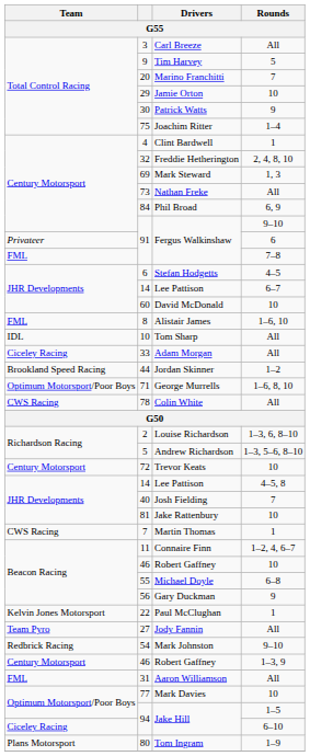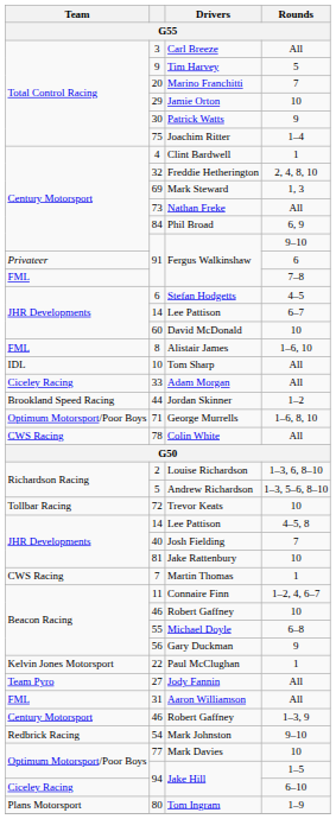 <table class="wikitable" style="font-size: 85%;">
 <tr>
 <th>Team</th>
 <th></th>
 <th>Drivers</th>
 <th>Rounds</th>
 </tr>
 <tr>
 <th colspan=4>G55</th>
 </tr>
 <tr>
 <td rowspan=6><a href='#'>Total Control Racing</a></td>
 <td align=center>3</td>
 <td> <a href='#'>Carl Breeze</a></td>
 <td align=center>All</td>
 </tr>
 <tr>
 <td align=center>9</td>
 <td> <a href='#'>Tim Harvey</a></td>
 <td align=center>5</td>
 </tr>
 <tr>
 <td align=center>20</td>
 <td> <a href='#'>Marino Franchitti</a></td>
 <td align=center>7</td>
 </tr>
 <tr>
 <td align=center>29</td>
 <td> <a href='#'>Jamie Orton</a></td>
 <td align=center>10</td>
 </tr>
 <tr>
 <td align=center>30</td>
 <td> <a href='#'>Patrick Watts</a></td>
 <td align=center>9</td>
 </tr>
 <tr>
 <td align=center>75</td>
 <td> Joachim Ritter</td>
 <td align=center>1–4</td>
 </tr>
 <tr>
 <td rowspan=6><a href='#'>Century Motorsport</a></td>
 <td align=center>4</td>
 <td> Clint Bardwell</td>
 <td align=center>1</td>
 </tr>
 <tr>
 <td align=center>32</td>
 <td> Freddie Hetherington</td>
 <td align=center>2, 4, 8, 10</td>
 </tr>
 <tr>
 <td align=center>69</td>
 <td> Mark Steward</td>
 <td align=center>1, 3</td>
 </tr>
 <tr>
 <td align=center>73</td>
 <td> <a href='#'>Nathan Freke</a></td>
 <td align=center>All</td>
 </tr>
 <tr>
 <td align=center>84</td>
 <td> Phil Broad</td>
 <td align=center>6, 9</td>
 </tr>
 <tr>
 <td align=center rowspan=3>91</td>
 <td rowspan=3> Fergus Walkinshaw</td>
 <td align=center>9–10</td>
 </tr>
 <tr>
 <td><em>Privateer</em></td>
 <td align=center>6</td>
 </tr>
 <tr>
 <td><a href='#'>FML</a></td>
 <td align=center>7–8</td>
 </tr>
 <tr>
 <td rowspan=3><a href='#'>JHR Developments</a></td>
 <td align=center>6</td>
 <td> <a href='#'>Stefan Hodgetts</a></td>
 <td align=center>4–5</td>
 </tr>
 <tr>
 <td align=center>14</td>
 <td> Lee Pattison</td>
 <td align=center>6–7</td>
 </tr>
 <tr>
 <td align=center>60</td>
 <td> David McDonald</td>
 <td align=center>10</td>
 </tr>
 <tr>
 <td><a href='#'>FML</a></td>
 <td align=center>8</td>
 <td> Alistair James</td>
 <td align=center>1–6, 10</td>
 </tr>
 <tr>
 <td>IDL</td>
 <td align=center>10</td>
 <td> Tom Sharp</td>
 <td align=center>All</td>
 </tr>
 <tr>
 <td><a href='#'>Ciceley Racing</a></td>
 <td align=center>33</td>
 <td> <a href='#'>Adam Morgan</a></td>
 <td align=center>All</td>
 </tr>
 <tr>
 <td>Brookland Speed Racing</td>
 <td align=center>44</td>
 <td> Jordan Skinner</td>
 <td align=center>1–2</td>
 </tr>
 <tr>
 <td><a href='#'>Optimum Motorsport</a>/Poor Boys</td>
 <td align=center>71</td>
 <td> George Murrells</td>
 <td align=center>1–6, 8, 10</td>
 </tr>
 <tr>
 <td><a href='#'>CWS Racing</a></td>
 <td align=center>78</td>
 <td> <a href='#'>Colin White</a></td>
 <td align=center>All</td>
 </tr>
 <tr>
 <th colspan=4>G50</th>
 </tr>
 <tr>
 <td rowspan=2>Richardson Racing</td>
 <td align=center>2</td>
 <td> Louise Richardson</td>
 <td align=center>1–3, 6, 8–10</td>
 </tr>
 <tr>
 <td align=center>5</td>
 <td> Andrew Richardson</td>
 <td align=center>1–3, 5–6, 8–10</td>
 </tr>
 <tr>
-<td><a href='#'>Century Motorsport</a></td>
+<td>Tollbar Racing</td>
 <td align=center>72</td>
 <td> Trevor Keats</td>
 <td align=center>10</td>
 </tr>
 <tr>
 <td rowspan=3><a href='#'>JHR Developments</a></td>
 <td align=center>14</td>
 <td> Lee Pattison</td>
 <td align=center>4–5, 8</td>
 </tr>
 <tr>
 <td align=center>40</td>
 <td> Josh Fielding</td>
 <td align=center>7</td>
 </tr>
 <tr>
 <td align=center>81</td>
 <td> Jake Rattenbury</td>
 <td align=center>10</td>
 </tr>
 <tr>
 <td>CWS Racing</td>
 <td align=center>7</td>
 <td> Martin Thomas</td>
 <td align=center>1</td>
 </tr>
 <tr>
 <td rowspan=4>Beacon Racing</td>
 <td align=center>11</td>
 <td> Connaire Finn</td>
 <td align=center>1–2, 4, 6–7</td>
 </tr>
 <tr>
 <td align=center>46</td>
 <td> Robert Gaffney</td>
 <td align=center>10</td>
 </tr>
 <tr>
 <td align=center>55</td>
 <td> <a href='#'>Michael Doyle</a></td>
 <td align=center>6–8</td>
 </tr>
 <tr>
 <td align=center>56</td>
 <td> Gary Duckman</td>
 <td align=center>9</td>
 </tr>
 <tr>
 <td>Kelvin Jones Motorsport</td>
 <td align=center>22</td>
 <td> Paul McClughan</td>
 <td align=center>1</td>
 </tr>
 <tr>
 <td><a href='#'>Team Pyro</a></td>
 <td align=center>27</td>
 <td> <a href='#'>Jody Fannin</a></td>
 <td align=center>All</td>
 </tr>
 <tr>
-<td>Redbrick Racing</td>
-<td align=center>54</td>
-<td> Mark Johnston</td>
-<td align=center>9–10</td>
+<td><a href='#'>FML</a></td>
+<td align=center>31</td>
+<td> <a href='#'>Aaron Williamson</a></td>
+<td align=center>All</td>
 </tr>
 <tr>
 <td><a href='#'>Century Motorsport</a></td>
 <td align=center>46</td>
 <td> Robert Gaffney</td>
 <td align=center>1–3, 9</td>
 </tr>
 <tr>
-<td><a href='#'>FML</a></td>
-<td align=center>31</td>
-<td> <a href='#'>Aaron Williamson</a></td>
-<td align=center>All</td>
+<td>Redbrick Racing</td>
+<td align=center>54</td>
+<td> Mark Johnston</td>
+<td align=center>9–10</td>
 </tr>
 <tr>
 <td rowspan=2><a href='#'>Optimum Motorsport</a>/Poor Boys</td>
 <td align=center>77</td>
 <td> Mark Davies</td>
 <td align=center>10</td>
 </tr>
 <tr>
 <td align=center rowspan=2>94</td>
 <td rowspan=2> <a href='#'>Jake Hill</a></td>
 <td align=center>1–5</td>
 </tr>
 <tr>
 <td><a href='#'>Ciceley Racing</a></td>
 <td align=center>6–10</td>
 </tr>
 <tr>
 <td>Plans Motorsport</td>
 <td align=center>80</td>
 <td> <a href='#'>Tom Ingram</a></td>
 <td align=center>1–9</td>
 </tr>
 <tr>
 </tr>
 </table>
